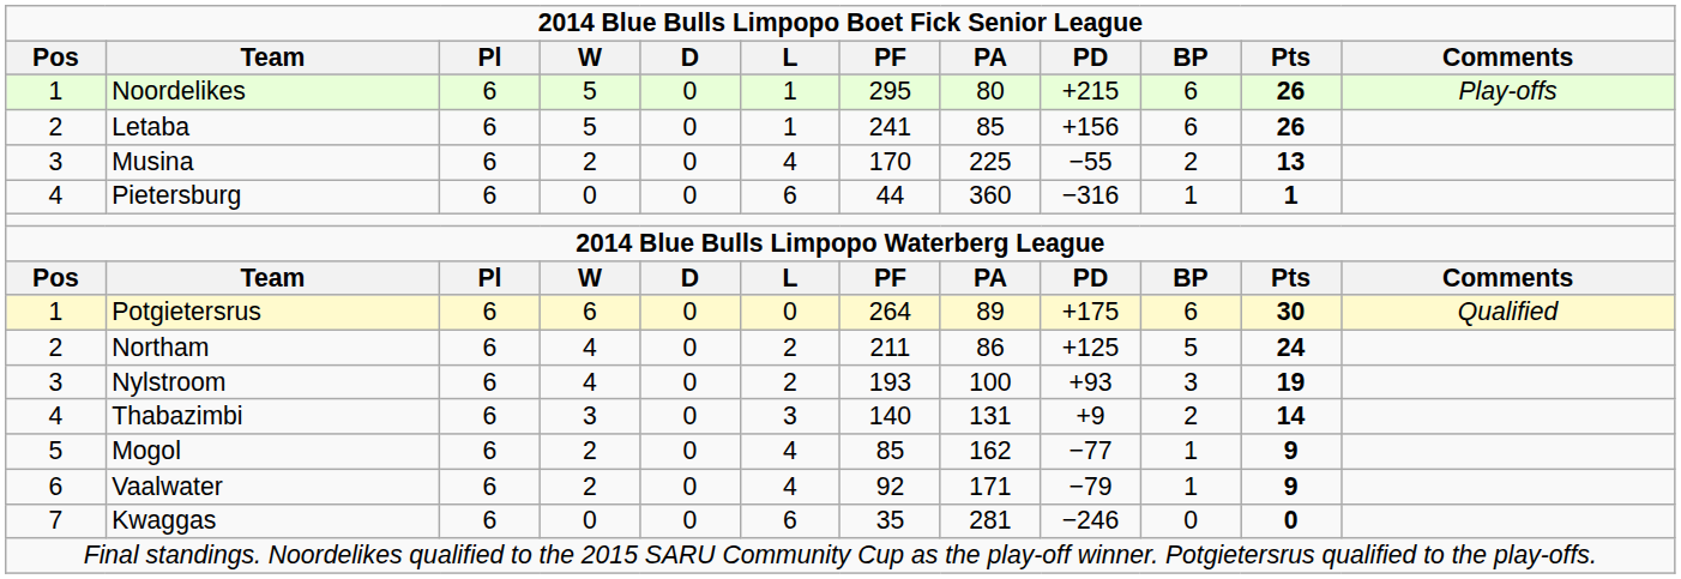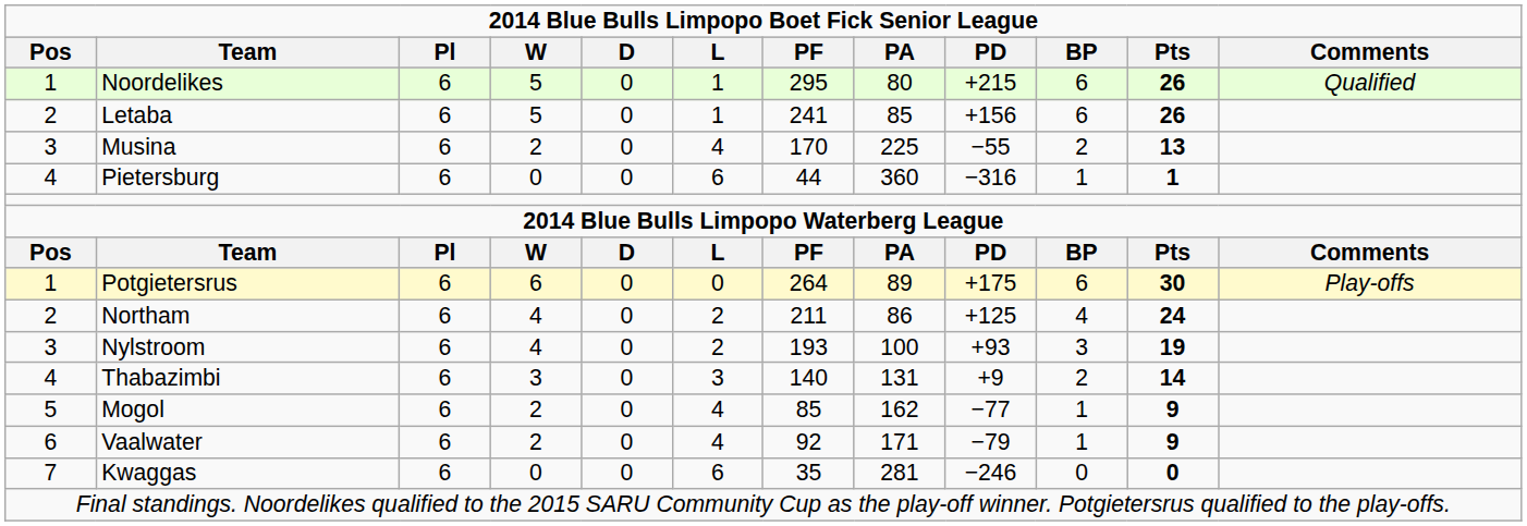 <table class="wikitable"  style="text-align:center; line-height:90%; font-size:90%; width:75%;">
 <tr>
 <td colspan=12><strong>2014 Blue Bulls Limpopo Boet Fick Senior League</strong></td>
 </tr>
 <tr>
 <th style="width:6%;">Pos</th>
 <th style="width:20%;">Team</th>
 <th style="width:6%;">Pl</th>
 <th style="width:6%;">W</th>
 <th style="width:6%;">D</th>
 <th style="width:6%;">L</th>
 <th style="width:6%;">PF</th>
 <th style="width:6%;">PA</th>
 <th style="width:6%;">PD</th>
 <th style="width:6%;">BP</th>
 <th style="width:6%;">Pts</th>
 <th style="width:20%;">Comments<br></th>
 </tr>
 <tr bgcolor="#E8FFD8">
 <td>1</td>
 <td style="text-align:left;">Noordelikes</td>
 <td>6</td>
 <td>5</td>
 <td>0</td>
 <td>1</td>
 <td>295</td>
 <td>80</td>
 <td>+215</td>
 <td>6</td>
 <td><strong>26</strong></td>
-<td><em>Play-offs</em></td>
+<td><em>Qualified</em></td>
 </tr>
 <tr>
 <td>2</td>
 <td style="text-align:left;">Letaba</td>
 <td>6</td>
 <td>5</td>
 <td>0</td>
 <td>1</td>
 <td>241</td>
 <td>85</td>
 <td>+156</td>
 <td>6</td>
 <td><strong>26</strong></td>
 <td></td>
 </tr>
 <tr>
 <td>3</td>
 <td style="text-align:left;">Musina</td>
 <td>6</td>
 <td>2</td>
 <td>0</td>
 <td>4</td>
 <td>170</td>
 <td>225</td>
 <td>−55</td>
 <td>2</td>
 <td><strong>13</strong></td>
 <td></td>
 </tr>
 <tr>
 <td>4</td>
 <td style="text-align:left;">Pietersburg</td>
 <td>6</td>
 <td>0</td>
 <td>0</td>
 <td>6</td>
 <td>44</td>
 <td>360</td>
 <td>−316</td>
 <td>1</td>
 <td><strong>1</strong></td>
 <td></td>
 </tr>
 <tr>
 <td colspan=12></td>
 </tr>
 <tr>
 <td colspan=12><strong>2014 Blue Bulls Limpopo Waterberg League</strong></td>
 </tr>
 <tr>
 <th style="width:6%;">Pos</th>
 <th style="width:20%;">Team</th>
 <th style="width:6%;">Pl</th>
 <th style="width:6%;">W</th>
 <th style="width:6%;">D</th>
 <th style="width:6%;">L</th>
 <th style="width:6%;">PF</th>
 <th style="width:6%;">PA</th>
 <th style="width:6%;">PD</th>
 <th style="width:6%;">BP</th>
 <th style="width:6%;">Pts</th>
 <th style="width:20%;">Comments<br></th>
 </tr>
 <tr bgcolor="#FFFACD">
 <td>1</td>
 <td style="text-align:left;">Potgietersrus</td>
 <td>6</td>
 <td>6</td>
 <td>0</td>
 <td>0</td>
 <td>264</td>
 <td>89</td>
 <td>+175</td>
 <td>6</td>
 <td><strong>30</strong></td>
-<td><em>Qualified</em></td>
+<td><em>Play-offs</em></td>
 </tr>
 <tr>
 <td>2</td>
 <td style="text-align:left;">Northam</td>
 <td>6</td>
 <td>4</td>
 <td>0</td>
 <td>2</td>
 <td>211</td>
 <td>86</td>
 <td>+125</td>
-<td>5</td>
+<td>4</td>
 <td><strong>24</strong></td>
 <td></td>
 </tr>
 <tr>
 <td>3</td>
 <td style="text-align:left;">Nylstroom</td>
 <td>6</td>
 <td>4</td>
 <td>0</td>
 <td>2</td>
 <td>193</td>
 <td>100</td>
 <td>+93</td>
 <td>3</td>
 <td><strong>19</strong></td>
 <td></td>
 </tr>
 <tr>
 <td>4</td>
 <td style="text-align:left;">Thabazimbi</td>
 <td>6</td>
 <td>3</td>
 <td>0</td>
 <td>3</td>
 <td>140</td>
 <td>131</td>
 <td>+9</td>
 <td>2</td>
 <td><strong>14</strong></td>
 <td></td>
 </tr>
 <tr>
 <td>5</td>
 <td style="text-align:left;">Mogol</td>
 <td>6</td>
 <td>2</td>
 <td>0</td>
 <td>4</td>
 <td>85</td>
 <td>162</td>
 <td>−77</td>
 <td>1</td>
 <td><strong>9</strong></td>
 <td></td>
 </tr>
 <tr>
 <td>6</td>
 <td style="text-align:left;">Vaalwater</td>
 <td>6</td>
 <td>2</td>
 <td>0</td>
 <td>4</td>
 <td>92</td>
 <td>171</td>
 <td>−79</td>
 <td>1</td>
 <td><strong>9</strong></td>
 <td></td>
 </tr>
 <tr>
 <td>7</td>
 <td style="text-align:left;">Kwaggas</td>
 <td>6</td>
 <td>0</td>
 <td>0</td>
 <td>6</td>
 <td>35</td>
 <td>281</td>
 <td>−246</td>
 <td>0</td>
 <td><strong>0</strong></td>
 <td></td>
 </tr>
 <tr>
 <td colspan=12><em>Final standings. Noordelikes qualified to the 2015 SARU Community Cup as the play-off winner. Potgietersrus qualified to the play-offs.</em></td>
 </tr>
 </table>
